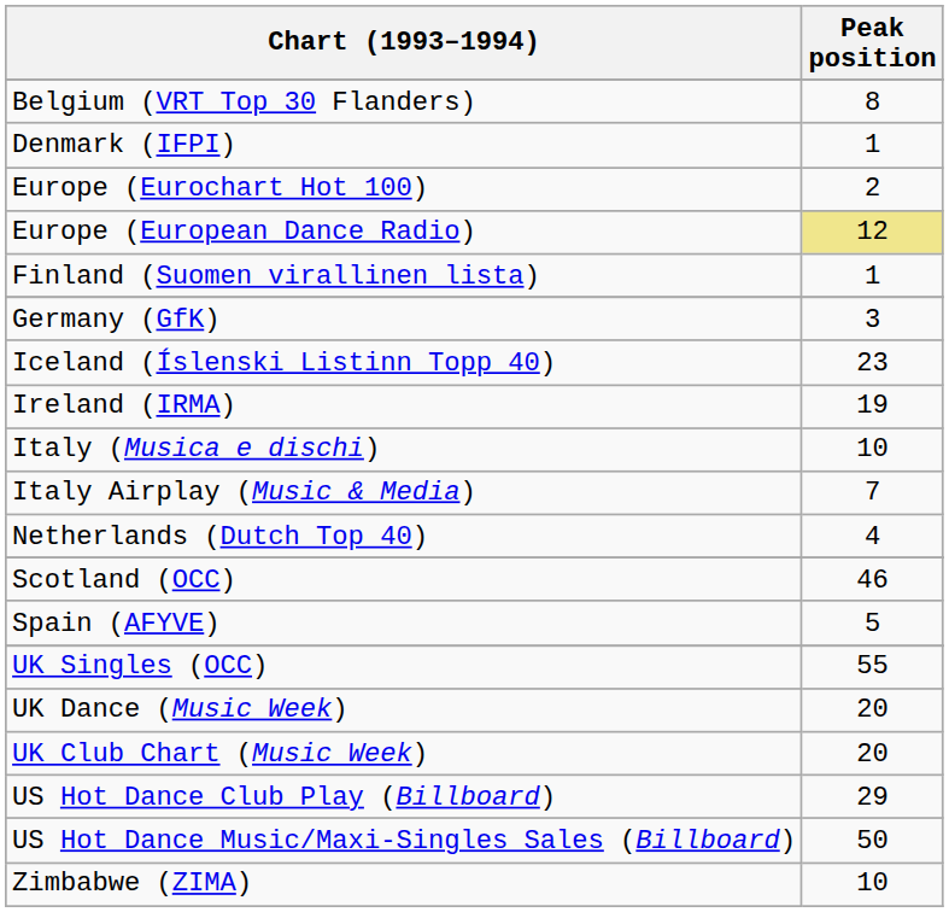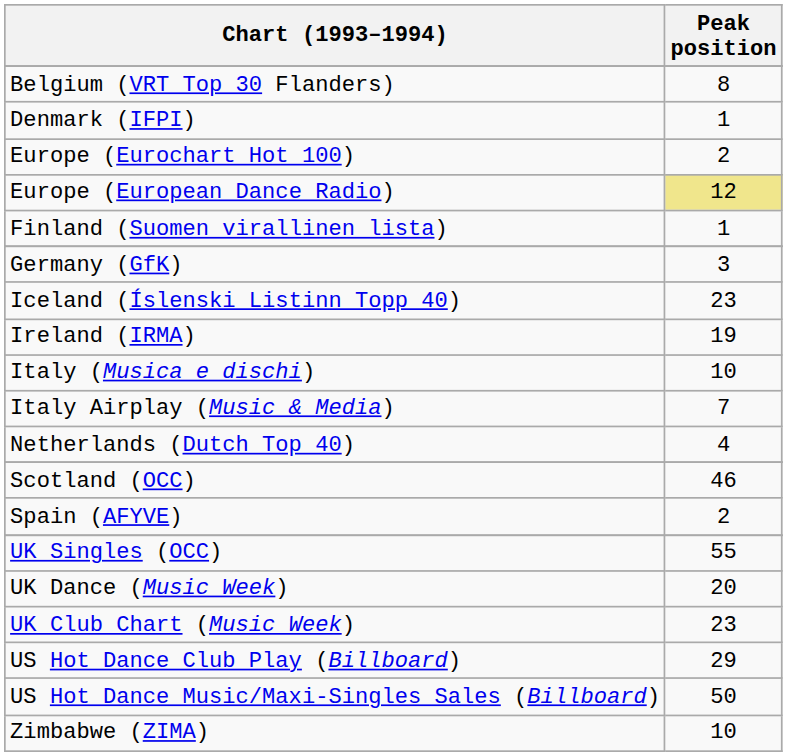 <table class="wikitable sortable">
 <tr>
 <th>Chart (1993–1994)</th>
 <th>Peak<br>position</th>
 </tr>
 <tr>
 </tr>
 <tr>
 </tr>
 <tr>
 <td>Belgium (<a href='#'>VRT Top 30</a> Flanders)</td>
 <td align="center">8</td>
 </tr>
 <tr>
 <td>Denmark (<a href='#'>IFPI</a>)</td>
 <td align="center">1</td>
 </tr>
 <tr>
 <td>Europe (<a href='#'>Eurochart Hot 100</a>)</td>
 <td align="center">2</td>
 </tr>
 <tr>
 <td>Europe (<a href='#'>European Dance Radio</a>)</td>
 <td align="center" style="background: khaki;">12</td>
 </tr>
 <tr>
 <td>Finland (<a href='#'>Suomen virallinen lista</a>)</td>
 <td align="center">1</td>
 </tr>
 <tr>
 </tr>
 <tr>
 <td>Germany (<a href='#'>GfK</a>)</td>
 <td align="center">3</td>
 </tr>
 <tr>
 <td>Iceland (<a href='#'>Íslenski Listinn Topp 40</a>)</td>
 <td align="center">23</td>
 </tr>
 <tr>
 <td>Ireland (<a href='#'>IRMA</a>)</td>
 <td align="center">19</td>
 </tr>
 <tr>
 <td>Italy (<em><a href='#'>Musica e dischi</a></em>)</td>
 <td align="center">10</td>
 </tr>
 <tr>
 <td>Italy Airplay (<em><a href='#'>Music & Media</a></em>)</td>
 <td align="center">7</td>
 </tr>
 <tr>
 <td>Netherlands (<a href='#'>Dutch Top 40</a>)</td>
 <td align="center">4</td>
 </tr>
 <tr>
 </tr>
 <tr>
 </tr>
 <tr>
 <td>Scotland (<a href='#'>OCC</a>)</td>
 <td align="center">46</td>
 </tr>
 <tr>
 <td>Spain (<a href='#'>AFYVE</a>)</td>
-<td align="center">5</td>
+<td align="center">2</td>
 </tr>
 <tr>
 </tr>
 <tr>
 </tr>
 <tr>
 <td><a href='#'>UK Singles</a> (<a href='#'>OCC</a>)</td>
 <td align="center">55</td>
 </tr>
 <tr>
 <td>UK Dance (<em><a href='#'>Music Week</a></em>)</td>
 <td align="center">20</td>
 </tr>
 <tr>
 <td><a href='#'>UK Club Chart</a> (<em><a href='#'>Music Week</a></em>)</td>
-<td align="center">20</td>
+<td align="center">23</td>
 </tr>
 <tr>
 <td>US <a href='#'>Hot Dance Club Play</a> (<em><a href='#'>Billboard</a></em>)</td>
 <td align="center">29</td>
 </tr>
 <tr>
 <td>US <a href='#'>Hot Dance Music/Maxi-Singles Sales</a> (<em><a href='#'>Billboard</a></em>)</td>
 <td align="center">50</td>
 </tr>
 <tr>
 <td>Zimbabwe (<a href='#'>ZIMA</a>)</td>
 <td align="center">10</td>
 </tr>
 </table>
